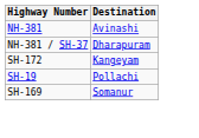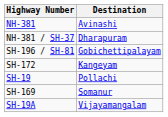 <table class="wikitable sortable" style="font-size: 85%">
 <tr>
 <th>Highway Number</th>
 <th>Destination</th>
 </tr>
 <tr>
 <td><a href='#'>NH-381</a></td>
 <td><a href='#'>Avinashi</a></td>
 </tr>
 <tr>
 <td>NH-381 / <a href='#'>SH-37</a></td>
 <td><a href='#'>Dharapuram</a></td>
 </tr>
 <tr>
+<td>SH-196 / <a href='#'>SH-81</a></td>
+<td><a href='#'>Gobichettipalayam</a></td>
+</tr>
+<tr>
 <td>SH-172</td>
 <td><a href='#'>Kangeyam</a></td>
 </tr>
 <tr>
 <td><a href='#'>SH-19</a></td>
 <td><a href='#'>Pollachi</a></td>
 </tr>
 <tr>
 <td>SH-169</td>
 <td><a href='#'>Somanur</a></td>
 </tr>
+<tr>
+<td><a href='#'>SH-19A</a></td>
+<td><a href='#'>Vijayamangalam</a></td>
+</tr>
 </table>
